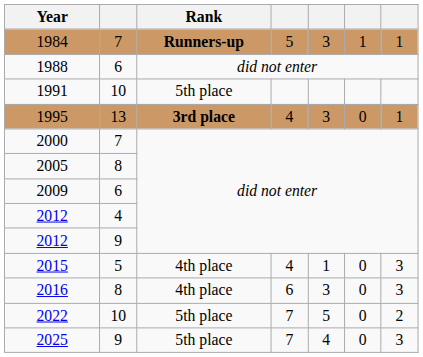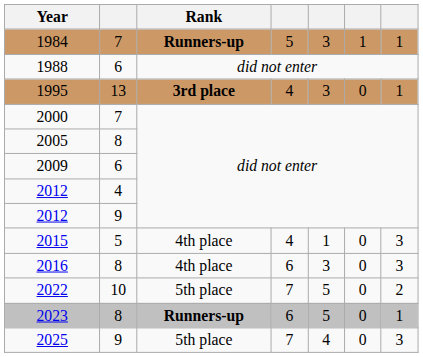 <table class="wikitable" style="text-align: center;">
 <tr>
 <th width=90>Year</th>
 <th width=30></th>
 <th width=130>Rank</th>
 <th width=30></th>
 <th width=30></th>
 <th width=30></th>
 <th width=30></th>
 </tr>
 <tr bgcolor=#cc9966>
 <td> 1984</td>
 <td>7</td>
 <td><strong>Runners-up</strong></td>
 <td>5</td>
 <td>3</td>
 <td>1</td>
 <td>1</td>
 </tr>
 <tr>
 <td> 1988</td>
 <td>6</td>
 <td colspan=5><em>did not enter</em></td>
-</tr>
-<tr>
-<td> 1991</td>
-<td>10</td>
-<td>5th place</td>
-<td></td>
-<td></td>
-<td></td>
-<td></td>
 </tr>
 <tr bgcolor=#cc9966>
 <td> 1995</td>
 <td>13</td>
 <td><strong>3rd place</strong></td>
 <td>4</td>
 <td>3</td>
 <td>0</td>
 <td>1</td>
 </tr>
 <tr>
 <td> 2000</td>
 <td>7</td>
 <td rowspan=5 colspan=5><em>did not enter</em></td>
 </tr>
 <tr>
 <td> 2005</td>
 <td>8</td>
 </tr>
 <tr>
 <td> 2009</td>
 <td>6</td>
 </tr>
 <tr>
 <td> <a href='#'>2012</a></td>
 <td>4</td>
 </tr>
 <tr>
 <td> <a href='#'>2012</a></td>
 <td>9</td>
 </tr>
 <tr>
 <td> <a href='#'>2015</a></td>
 <td>5</td>
 <td>4th place</td>
 <td>4</td>
 <td>1</td>
 <td>0</td>
 <td>3</td>
 </tr>
 <tr>
 <td> <a href='#'>2016</a></td>
 <td>8</td>
 <td>4th place</td>
 <td>6</td>
 <td>3</td>
 <td>0</td>
 <td>3</td>
 </tr>
 <tr>
 <td> <a href='#'>2022</a></td>
 <td>10</td>
 <td>5th place</td>
 <td>7</td>
 <td>5</td>
 <td>0</td>
 <td>2</td>
 </tr>
+<tr bgcolor=silver>
+<td> <a href='#'>2023</a></td>
+<td>8</td>
+<td><strong>Runners-up</strong></td>
+<td>6</td>
+<td>5</td>
+<td>0</td>
+<td>1</td>
+</tr>
 <tr>
 <td> <a href='#'>2025</a></td>
 <td>9</td>
 <td>5th place</td>
 <td>7</td>
 <td>4</td>
 <td>0</td>
 <td>3</td>
 </tr>
 </table>
